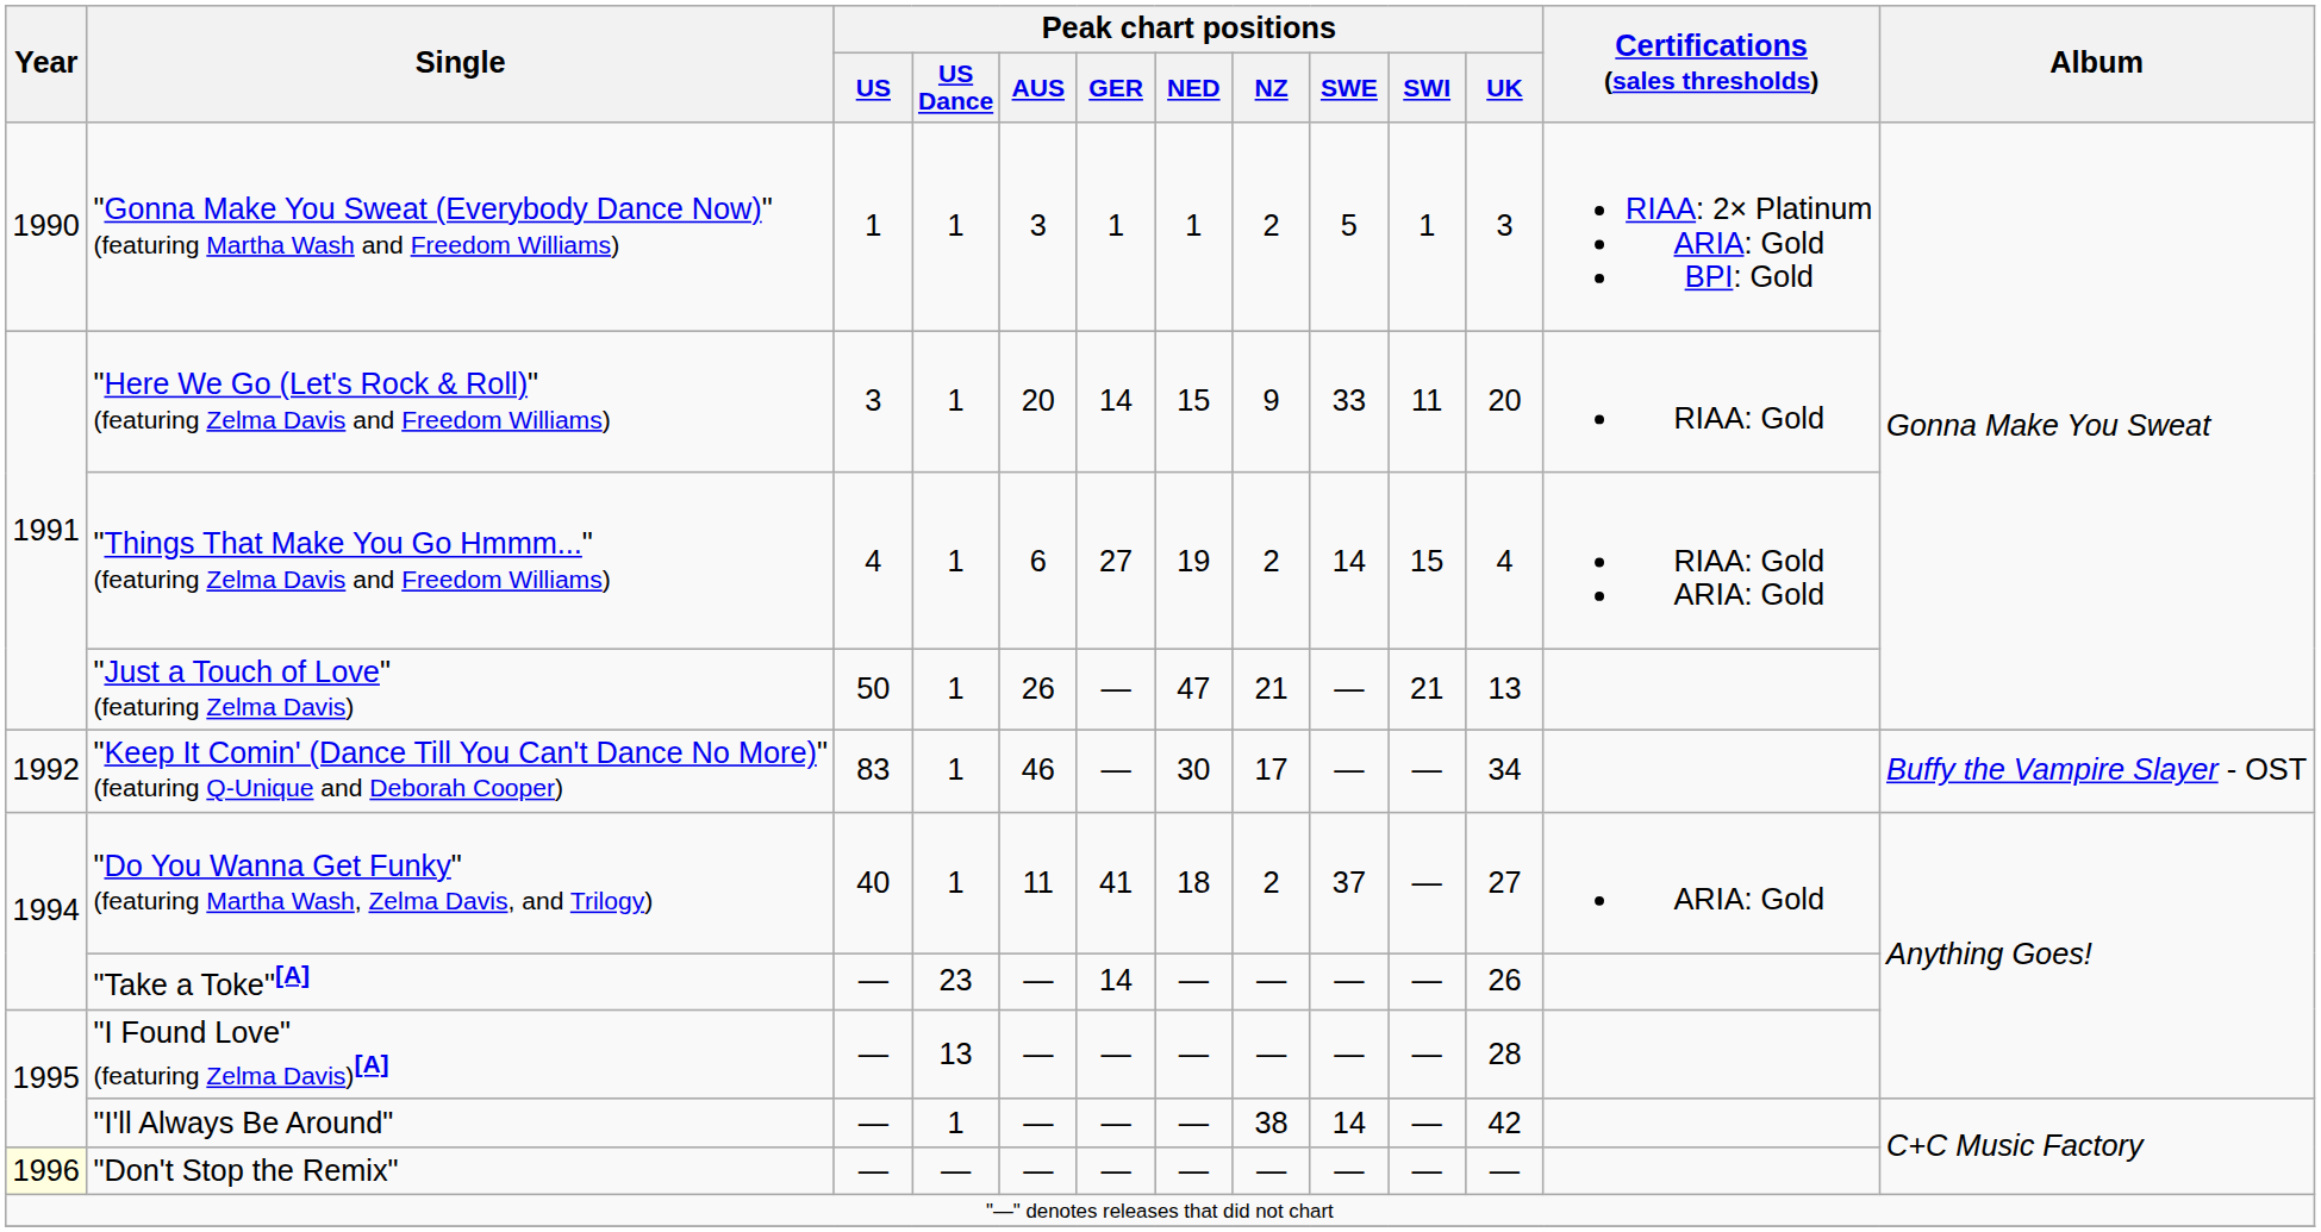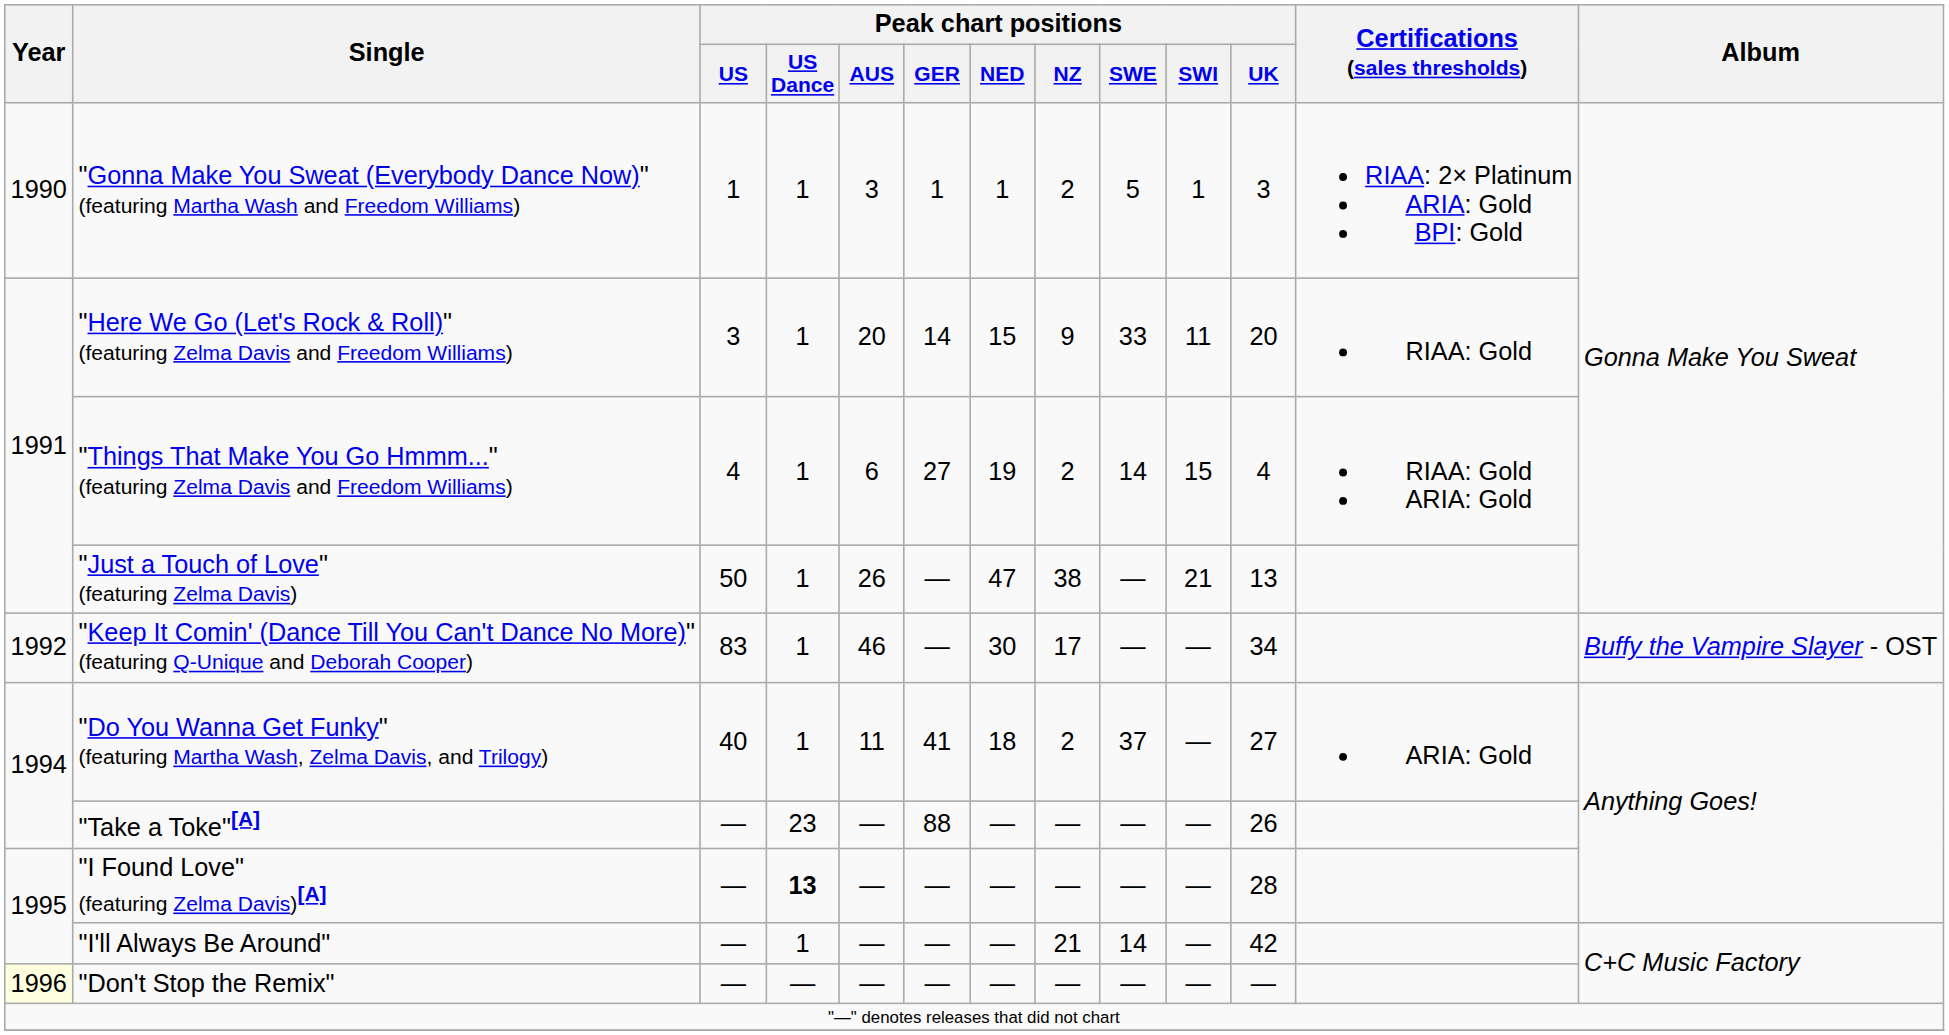 <table class="wikitable" style="text-align:center;">
 <tr>
 <th rowspan="2">Year</th>
 <th rowspan="2">Single</th>
 <th colspan="9">Peak chart positions</th>
 <th rowspan="2"><a href='#'>Certifications</a><br><small>(<a href='#'>sales thresholds</a>)</small></th>
 <th rowspan="2">Album</th>
 </tr>
 <tr style="font-size:smaller;">
 <th width="35"><a href='#'>US</a><br></th>
 <th width="35"><a href='#'>US<br>Dance</a><br></th>
 <th width="35"><a href='#'>AUS</a><br></th>
 <th width="35"><a href='#'>GER</a><br></th>
 <th width="35"><a href='#'>NED</a><br></th>
 <th width="35"><a href='#'>NZ</a><br></th>
 <th width="35"><a href='#'>SWE</a><br></th>
 <th width="35"><a href='#'>SWI</a><br></th>
 <th width="35"><a href='#'>UK</a></th>
 </tr>
 <tr>
 <td>1990</td>
 <td align="left">"<a href='#'>Gonna Make You Sweat (Everybody Dance Now)</a>"<br><small>(featuring <a href='#'>Martha Wash</a> and <a href='#'>Freedom Williams</a>)</small></td>
 <td>1</td>
 <td>1</td>
 <td>3</td>
 <td>1</td>
 <td>1</td>
 <td>2</td>
 <td>5</td>
 <td>1</td>
 <td>3</td>
 <td><br><ul><li><a href='#'>RIAA</a>: 2× Platinum</li><li><a href='#'>ARIA</a>: Gold </li><li><a href='#'>BPI</a>: Gold</li></ul></td>
 <td align="left" rowspan="4"><em>Gonna Make You Sweat</em></td>
 </tr>
 <tr>
 <td rowspan="3">1991</td>
 <td align="left">"<a href='#'>Here We Go (Let's Rock & Roll)</a>"<br><small>(featuring <a href='#'>Zelma Davis</a> and <a href='#'>Freedom Williams</a>)</small></td>
 <td>3</td>
 <td>1</td>
 <td>20</td>
 <td>14</td>
 <td>15</td>
 <td>9</td>
 <td>33</td>
 <td>11</td>
 <td>20</td>
 <td><br><ul><li>RIAA: Gold</li></ul></td>
 </tr>
 <tr>
 <td align="left">"<a href='#'>Things That Make You Go Hmmm...</a>"<br><small>(featuring <a href='#'>Zelma Davis</a> and <a href='#'>Freedom Williams</a>)</small></td>
 <td>4</td>
 <td>1</td>
 <td>6</td>
 <td>27</td>
 <td>19</td>
 <td>2</td>
 <td>14</td>
 <td>15</td>
 <td>4</td>
 <td><br><ul><li>RIAA: Gold</li><li>ARIA: Gold </li></ul></td>
 </tr>
 <tr>
 <td align="left">"<a href='#'>Just a Touch of Love</a>"<br><small>(featuring <a href='#'>Zelma Davis</a>)</small></td>
 <td>50</td>
 <td>1</td>
 <td>26</td>
 <td>—</td>
 <td>47</td>
-<td>21</td>
+<td>38</td>
 <td>—</td>
 <td>21</td>
 <td>13</td>
 <td></td>
 </tr>
 <tr>
 <td>1992</td>
 <td align="left">"<a href='#'>Keep It Comin' (Dance Till You Can't Dance No More)</a>"<br><small>(featuring <a href='#'>Q-Unique</a> and <a href='#'>Deborah Cooper</a>)</small></td>
 <td>83</td>
 <td>1</td>
 <td>46</td>
 <td>—</td>
 <td>30</td>
 <td>17</td>
 <td>—</td>
 <td>—</td>
 <td>34</td>
 <td></td>
 <td align="left"><em><a href='#'>Buffy the Vampire Slayer</a></em> - OST</td>
 </tr>
 <tr>
 <td rowspan="2">1994</td>
 <td align="left">"<a href='#'>Do You Wanna Get Funky</a>"<br><small>(featuring <a href='#'>Martha Wash</a>, <a href='#'>Zelma Davis</a>, and <a href='#'>Trilogy</a>)</small></td>
 <td>40</td>
 <td>1</td>
 <td>11</td>
 <td>41</td>
 <td>18</td>
 <td>2</td>
 <td>37</td>
 <td>—</td>
 <td>27</td>
 <td><br><ul><li>ARIA: Gold </li></ul></td>
 <td align="left" rowspan="3"><em>Anything Goes!</em></td>
 </tr>
 <tr>
 <td align="left">"Take a Toke"<sup><span></span><a href='#'><strong>[A]</strong></a></sup></td>
 <td>—</td>
 <td>23</td>
 <td>—</td>
-<td>14</td>
+<td>88</td>
 <td>—</td>
 <td>—</td>
 <td>—</td>
 <td>—</td>
 <td>26</td>
 <td></td>
 </tr>
 <tr>
 <td rowspan="2">1995</td>
 <td align="left">"I Found Love"<br><small>(featuring <a href='#'>Zelma Davis</a>)</small><sup><span></span><a href='#'><strong>[A]</strong></a></sup></td>
 <td>—</td>
-<td>13</td>
+<td><strong>13</strong></td>
 <td>—</td>
 <td>—</td>
 <td>—</td>
 <td>—</td>
 <td>—</td>
 <td>—</td>
 <td>28</td>
 <td></td>
 </tr>
 <tr>
 <td align="left">"I'll Always Be Around"</td>
 <td>—</td>
 <td>1</td>
 <td>—</td>
 <td>—</td>
 <td>—</td>
-<td>38</td>
+<td>21</td>
 <td>14</td>
 <td>—</td>
 <td>42</td>
 <td></td>
 <td align="left" rowspan="2"><em>C+C Music Factory</em></td>
 </tr>
 <tr>
 <td style="background: lightyellow;">1996</td>
 <td align="left">"Don't Stop the Remix"</td>
 <td>—</td>
 <td>—</td>
 <td>—</td>
 <td>—</td>
 <td>—</td>
 <td>—</td>
 <td>—</td>
 <td>—</td>
 <td>—</td>
 <td></td>
 </tr>
 <tr>
 <td colspan="20" style="font-size:8pt">"—" denotes releases that did not chart</td>
 </tr>
 <tr>
 </tr>
 </table>
